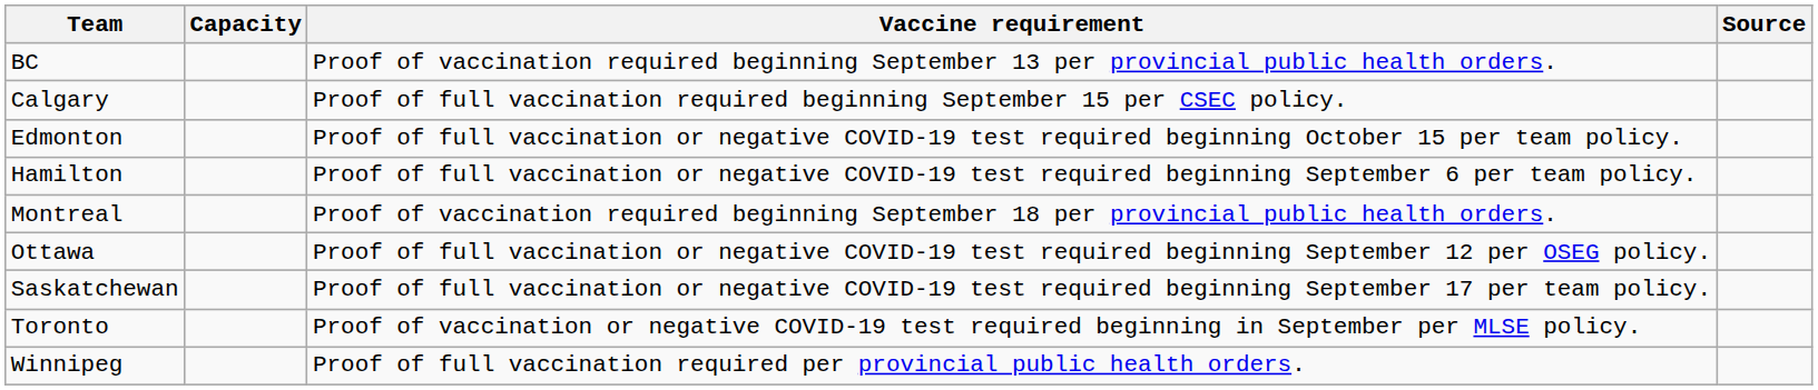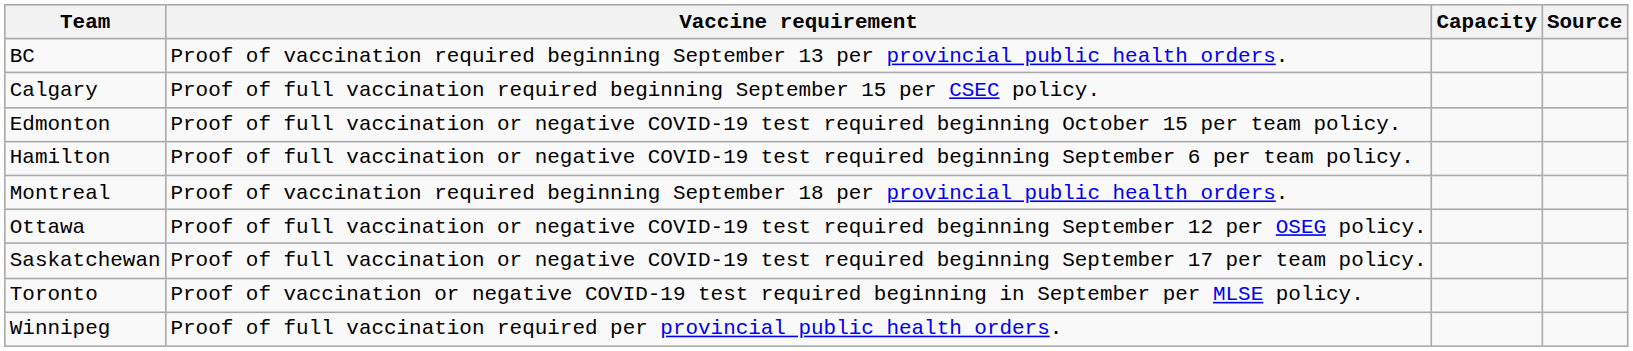 <table class="wikitable">
 <tr>
 <th>Team</th>
+<th>Vaccine requirement</th>
 <th>Capacity</th>
-<th>Vaccine requirement</th>
 <th>Source</th>
 </tr>
 <tr>
 <td>BC</td>
+<td>Proof of vaccination required beginning September 13 per <a href='#'>provincial public health orders</a>.</td>
 <td></td>
-<td>Proof of vaccination required beginning September 13 per <a href='#'>provincial public health orders</a>.</td>
 <td></td>
 </tr>
 <tr>
 <td>Calgary</td>
+<td>Proof of full vaccination required beginning September 15 per <a href='#'>CSEC</a> policy.</td>
 <td></td>
-<td>Proof of full vaccination required beginning September 15 per <a href='#'>CSEC</a> policy.</td>
 <td></td>
 </tr>
 <tr>
 <td>Edmonton</td>
+<td>Proof of full vaccination or negative COVID-19 test required beginning October 15 per team policy.</td>
 <td></td>
-<td>Proof of full vaccination or negative COVID-19 test required beginning October 15 per team policy.</td>
 <td></td>
 </tr>
 <tr>
 <td>Hamilton</td>
+<td>Proof of full vaccination or negative COVID-19 test required beginning September 6 per team policy.</td>
 <td></td>
-<td>Proof of full vaccination or negative COVID-19 test required beginning September 6 per team policy.</td>
 <td></td>
 </tr>
 <tr>
 <td>Montreal</td>
+<td>Proof of vaccination required beginning September 18 per <a href='#'>provincial public health orders</a>.</td>
 <td></td>
-<td>Proof of vaccination required beginning September 18 per <a href='#'>provincial public health orders</a>.</td>
 <td></td>
 </tr>
 <tr>
 <td>Ottawa</td>
+<td>Proof of full vaccination or negative COVID-19 test required beginning September 12 per <a href='#'>OSEG</a> policy.</td>
 <td></td>
-<td>Proof of full vaccination or negative COVID-19 test required beginning September 12 per <a href='#'>OSEG</a> policy.</td>
 <td></td>
 </tr>
 <tr>
 <td>Saskatchewan</td>
+<td>Proof of full vaccination or negative COVID-19 test required beginning September 17 per team policy.</td>
 <td></td>
-<td>Proof of full vaccination or negative COVID-19 test required beginning September 17 per team policy.</td>
 <td></td>
 </tr>
 <tr>
 <td>Toronto</td>
+<td>Proof of vaccination or negative COVID-19 test required beginning in September per <a href='#'>MLSE</a> policy.</td>
 <td></td>
-<td>Proof of vaccination or negative COVID-19 test required beginning in September per <a href='#'>MLSE</a> policy.</td>
 <td></td>
 </tr>
 <tr>
 <td>Winnipeg</td>
+<td>Proof of full vaccination required per <a href='#'>provincial public health orders</a>.</td>
 <td></td>
-<td>Proof of full vaccination required per <a href='#'>provincial public health orders</a>.</td>
 <td></td>
 </tr>
 </table>
